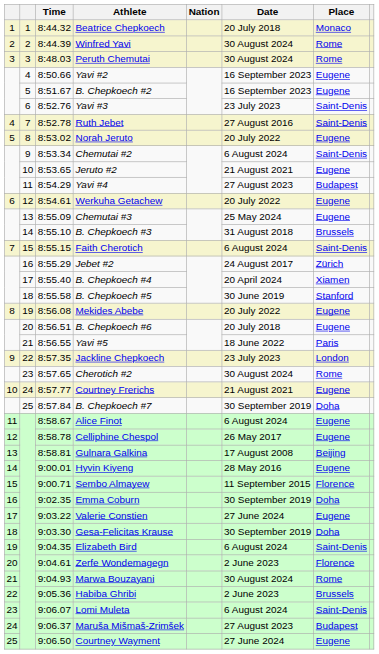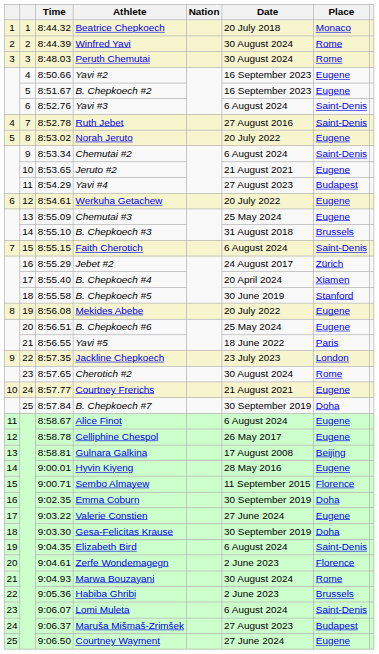 <table class="wikitable sortable">
 <tr>
 <th></th>
 <th></th>
 <th>Time</th>
 <th>Athlete</th>
 <th>Nation</th>
 <th>Date</th>
 <th>Place</th>
 <th class="unsortable"></th>
 </tr>
 <tr bgcolor="#f6F5CE">
 <td align=center>1</td>
 <td align=center>1</td>
 <td>8:44.32</td>
 <td><a href='#'>Beatrice Chepkoech</a></td>
 <td></td>
 <td>20 July 2018</td>
 <td><a href='#'>Monaco</a></td>
 <td></td>
 </tr>
 <tr bgcolor="#f6F5CE">
 <td align=center>2</td>
 <td align=center>2</td>
 <td>8:44.39</td>
 <td><a href='#'>Winfred Yavi</a></td>
 <td></td>
 <td>30 August 2024</td>
 <td><a href='#'>Rome</a></td>
 <td></td>
 </tr>
 <tr bgcolor="#f6F5CE">
 <td align=center>3</td>
 <td align=center>3</td>
 <td>8:48.03</td>
 <td><a href='#'>Peruth Chemutai</a></td>
 <td></td>
 <td>30 August 2024</td>
 <td><a href='#'>Rome</a></td>
 <td></td>
 </tr>
 <tr>
 <td rowspan="3" align="center"></td>
 <td align="center">4</td>
 <td>8:50.66</td>
 <td><em>Yavi #2</em></td>
 <td rowspan="3"></td>
 <td>16 September 2023</td>
 <td><a href='#'>Eugene</a></td>
 <td></td>
 </tr>
 <tr>
 <td align="center">5</td>
 <td>8:51.67</td>
 <td><em>B. Chepkoech #2</em></td>
 <td>16 September 2023</td>
 <td><a href='#'>Eugene</a></td>
 <td></td>
 </tr>
 <tr>
 <td align="center">6</td>
 <td>8:52.76</td>
 <td><em>Yavi #3</em></td>
-<td>23 July 2023</td>
+<td>6 August 2024</td>
 <td><a href='#'>Saint-Denis</a></td>
 <td></td>
 </tr>
 <tr bgcolor="#f6F5CE">
 <td align="center">4</td>
 <td align="center">7</td>
 <td>8:52.78</td>
 <td><a href='#'>Ruth Jebet</a></td>
 <td></td>
 <td>27 August 2016</td>
 <td><a href='#'>Saint-Denis</a></td>
 <td></td>
 </tr>
 <tr bgcolor="#f6F5CE">
 <td align="center">5</td>
 <td align="center">8</td>
 <td>8:53.02</td>
 <td><a href='#'>Norah Jeruto</a></td>
 <td></td>
 <td>20 July 2022</td>
 <td><a href='#'>Eugene</a></td>
 <td></td>
 </tr>
 <tr>
 <td rowspan="3" align="center"></td>
 <td align="center">9</td>
 <td>8:53.34</td>
 <td><em>Chemutai #2</em></td>
 <td rowspan="3"></td>
 <td>6 August 2024</td>
 <td><a href='#'>Saint-Denis</a></td>
 <td></td>
 </tr>
 <tr>
 <td align="center">10</td>
 <td>8:53.65</td>
 <td><em>Jeruto #2</em></td>
 <td>21 August 2021</td>
 <td><a href='#'>Eugene</a></td>
 <td></td>
 </tr>
 <tr>
 <td align="center">11</td>
 <td>8:54.29</td>
 <td><em>Yavi #4</em></td>
 <td>27 August 2023</td>
 <td><a href='#'>Budapest</a></td>
 <td></td>
 </tr>
 <tr bgcolor="#f6F5CE">
 <td align="center">6</td>
 <td align="center">12</td>
 <td>8:54.61</td>
 <td><a href='#'>Werkuha Getachew</a></td>
 <td></td>
 <td>20 July 2022</td>
 <td><a href='#'>Eugene</a></td>
 <td></td>
 </tr>
 <tr>
 <td rowspan="2" align="center"></td>
 <td align="center">13</td>
 <td>8:55.09</td>
 <td><em>Chemutai #3</em></td>
 <td rowspan="2"></td>
 <td>25 May 2024</td>
 <td><a href='#'>Eugene</a></td>
 <td></td>
 </tr>
 <tr>
 <td align="center">14</td>
 <td>8:55.10</td>
 <td><em>B. Chepkoech #3</em></td>
 <td>31 August 2018</td>
 <td><a href='#'>Brussels</a></td>
 <td></td>
 </tr>
 <tr bgcolor="#f6F5CE">
 <td align="center">7</td>
 <td align="center">15</td>
 <td>8:55.15</td>
 <td><a href='#'>Faith Cherotich</a></td>
 <td></td>
 <td>6 August 2024</td>
 <td><a href='#'>Saint-Denis</a></td>
 <td></td>
 </tr>
 <tr>
 <td rowspan="3"></td>
 <td align="center">16</td>
 <td>8:55.29</td>
 <td><em>Jebet #2</em></td>
 <td rowspan="3"></td>
 <td>24 August 2017</td>
 <td><a href='#'>Zürich</a></td>
 <td></td>
 </tr>
 <tr>
 <td align="center">17</td>
 <td>8:55.40</td>
 <td><em>B. Chepkoech #4</em></td>
 <td>20 April 2024</td>
 <td><a href='#'>Xiamen</a></td>
 <td></td>
 </tr>
 <tr>
 <td align="center">18</td>
 <td>8:55.58</td>
 <td><em>B. Chepkoech #5</em></td>
 <td>30 June 2019</td>
 <td><a href='#'>Stanford</a></td>
 <td></td>
 </tr>
 <tr bgcolor="#f6F5CE">
 <td align="center">8</td>
 <td align="center">19</td>
 <td>8:56.08</td>
 <td><a href='#'>Mekides Abebe</a></td>
 <td></td>
 <td>20 July 2022</td>
 <td><a href='#'>Eugene</a></td>
 <td></td>
 </tr>
 <tr>
 <td rowspan="2"></td>
 <td align="center">20</td>
 <td>8:56.51</td>
 <td><em>B. Chepkoech #6</em></td>
 <td rowspan="2"></td>
-<td>20 July 2018</td>
+<td>25 May 2024</td>
 <td><a href='#'>Eugene</a></td>
 <td></td>
 </tr>
 <tr>
 <td align="center">21</td>
 <td>8:56.55</td>
 <td><em>Yavi #5</em></td>
 <td>18 June 2022</td>
 <td><a href='#'>Paris</a></td>
 <td></td>
 </tr>
 <tr bgcolor="#f6F5CE">
 <td align="center">9</td>
 <td align="center">22</td>
 <td>8:57.35</td>
 <td><a href='#'>Jackline Chepkoech</a></td>
 <td></td>
 <td>23 July 2023</td>
 <td><a href='#'>London</a></td>
 <td></td>
 </tr>
 <tr>
 <td></td>
 <td align=center>23</td>
 <td>8:57.65</td>
 <td><em>Cherotich #2</em></td>
 <td></td>
 <td>30 August 2024</td>
 <td><a href='#'>Rome</a></td>
 <td></td>
 </tr>
 <tr bgcolor="#f6F5CE">
 <td align="center">10</td>
 <td align="center">24</td>
 <td>8:57.77</td>
 <td><a href='#'>Courtney Frerichs</a></td>
 <td></td>
 <td>21 August 2021</td>
 <td><a href='#'>Eugene</a></td>
 <td></td>
 </tr>
 <tr>
 <td></td>
 <td align="center">25</td>
 <td>8:57.84</td>
 <td><em>B. Chepkoech #7</em></td>
 <td></td>
 <td>30 September 2019</td>
 <td><a href='#'>Doha</a></td>
 <td></td>
 </tr>
 <tr bgcolor="#CCFFCC">
 <td align="center">11</td>
 <td rowspan="15" align="center"></td>
 <td>8:58.67</td>
 <td><a href='#'>Alice Finot</a></td>
 <td></td>
 <td>6 August 2024</td>
 <td><a href='#'>Eugene</a></td>
 <td></td>
 </tr>
 <tr bgcolor="#CCFFCC">
 <td align="center">12</td>
 <td>8:58.78</td>
 <td><a href='#'>Celliphine Chespol</a></td>
 <td></td>
 <td>26 May 2017</td>
 <td><a href='#'>Eugene</a></td>
 <td></td>
 </tr>
 <tr bgcolor="#CCFFCC">
 <td align="center">13</td>
 <td>8:58.81</td>
 <td><a href='#'>Gulnara Galkina</a></td>
 <td></td>
 <td>17 August 2008</td>
 <td><a href='#'>Beijing</a></td>
 <td></td>
 </tr>
 <tr bgcolor="#CCFFCC">
 <td align="center">14</td>
 <td>9:00.01</td>
 <td><a href='#'>Hyvin Kiyeng</a></td>
 <td></td>
 <td>28 May 2016</td>
 <td><a href='#'>Eugene</a></td>
 <td></td>
 </tr>
 <tr bgcolor="#CCFFCC">
 <td align="center">15</td>
 <td>9:00.71</td>
 <td><a href='#'>Sembo Almayew</a></td>
 <td></td>
 <td>11 September 2015</td>
 <td><a href='#'>Florence</a></td>
 <td></td>
 </tr>
 <tr bgcolor="#CCFFCC">
 <td align="center">16</td>
 <td>9:02.35</td>
 <td><a href='#'>Emma Coburn</a></td>
 <td></td>
 <td>30 September 2019</td>
 <td><a href='#'>Doha</a></td>
 <td></td>
 </tr>
 <tr bgcolor="#CCFFCC">
 <td align="center">17</td>
 <td>9:03.22</td>
 <td><a href='#'>Valerie Constien</a></td>
 <td></td>
 <td>27 June 2024</td>
 <td><a href='#'>Eugene</a></td>
 <td></td>
 </tr>
 <tr bgcolor="#CCFFCC">
 <td align="center">18</td>
 <td>9:03.30</td>
 <td><a href='#'>Gesa-Felicitas Krause</a></td>
 <td></td>
 <td>30 September 2019</td>
 <td><a href='#'>Doha</a></td>
 <td></td>
 </tr>
 <tr bgcolor="#CCFFCC">
 <td align="center">19</td>
 <td>9:04.35</td>
 <td><a href='#'>Elizabeth Bird</a></td>
 <td></td>
 <td>6 August 2024</td>
 <td><a href='#'>Saint-Denis</a></td>
 <td></td>
 </tr>
 <tr bgcolor="#CCFFCC">
 <td align="center">20</td>
 <td>9:04.61</td>
 <td><a href='#'>Zerfe Wondemagegn</a></td>
 <td></td>
 <td>2 June 2023</td>
 <td><a href='#'>Florence</a></td>
 <td></td>
 </tr>
 <tr bgcolor="#CCFFCC">
 <td align=center>21</td>
 <td>9:04.93</td>
 <td><a href='#'>Marwa Bouzayani</a></td>
 <td></td>
 <td>30 August 2024</td>
 <td><a href='#'>Rome</a></td>
 <td></td>
 </tr>
 <tr bgcolor="#CCFFCC">
 <td align="center">22</td>
 <td>9:05.36</td>
 <td><a href='#'>Habiba Ghribi</a></td>
 <td></td>
 <td>2 June 2023</td>
 <td><a href='#'>Brussels</a></td>
 <td></td>
 </tr>
 <tr bgcolor="#CCFFCC">
 <td align="center">23</td>
 <td>9:06.07</td>
 <td><a href='#'>Lomi Muleta</a></td>
 <td></td>
 <td>6 August 2024</td>
 <td><a href='#'>Saint-Denis</a></td>
 <td></td>
 </tr>
 <tr bgcolor="#CCFFCC">
 <td align="center">24</td>
 <td>9:06.37</td>
 <td><a href='#'>Maruša Mišmaš-Zrimšek</a></td>
 <td></td>
 <td>27 August 2023</td>
 <td><a href='#'>Budapest</a></td>
 <td></td>
 </tr>
 <tr bgcolor="#CCFFCC">
 <td align="center">25</td>
 <td>9:06.50</td>
 <td><a href='#'>Courtney Wayment</a></td>
 <td></td>
 <td>27 June 2024</td>
 <td><a href='#'>Eugene</a></td>
 <td></td>
 </tr>
 </table>
